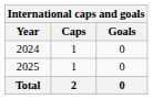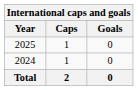 <table class="wikitable sortable" style="text-align:center">
 <tr>
 <th colspan="3">International caps and goals</th>
 </tr>
 <tr>
 <th>Year</th>
 <th>Caps</th>
 <th>Goals</th>
 </tr>
 <tr>
-<td>2024</td>
+<td>2025</td>
 <td>1</td>
 <td>0</td>
 </tr>
 <tr>
-<td>2025</td>
+<td>2024</td>
 <td>1</td>
 <td>0</td>
 </tr>
 <tr>
 <th>Total</th>
 <th>2</th>
 <th>0</th>
 </tr>
 </table>
